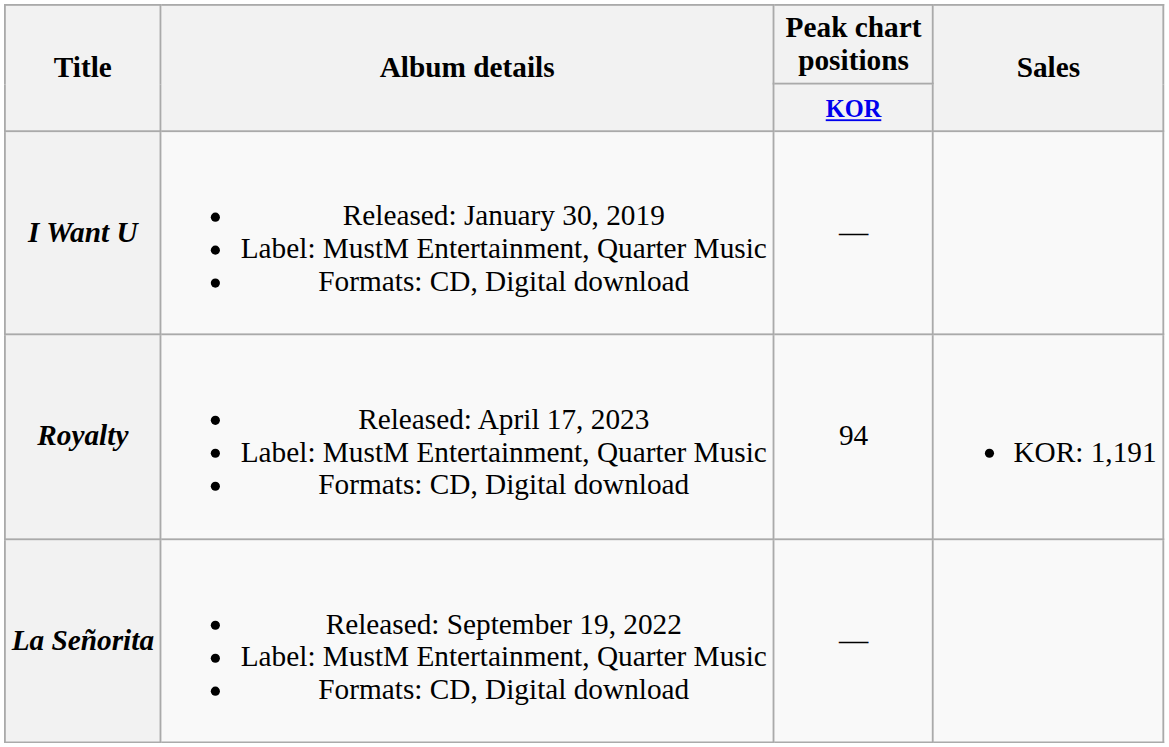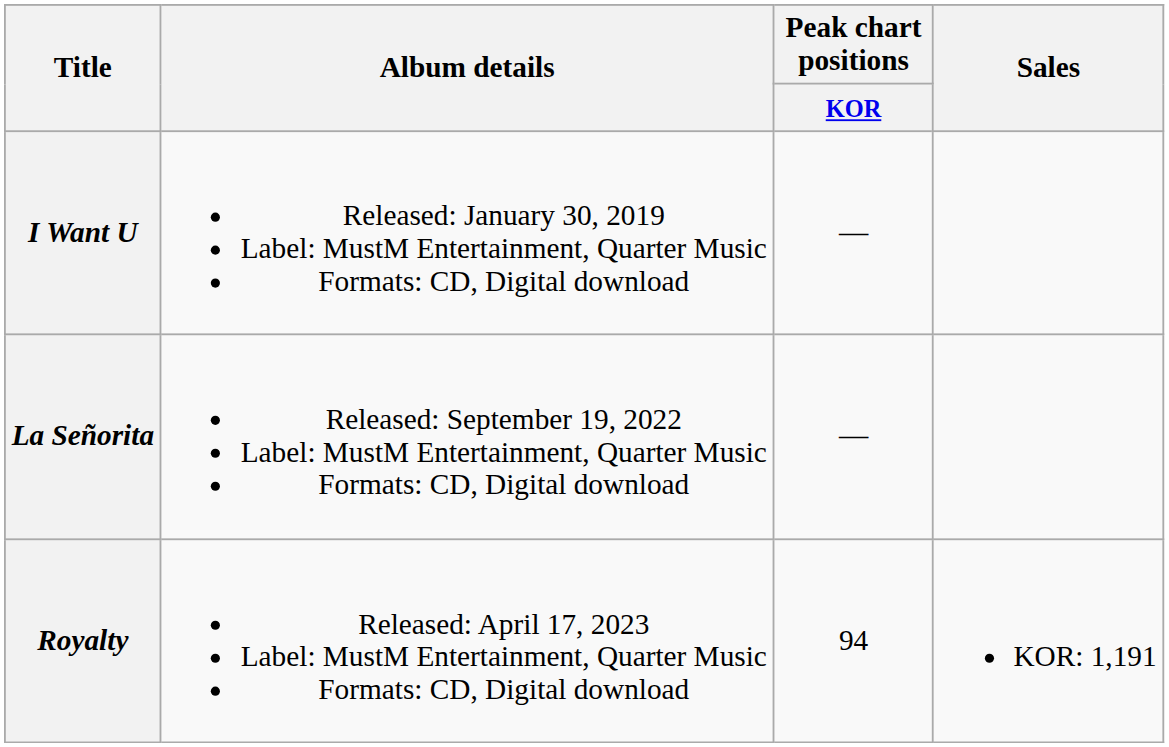 <table class="wikitable plainrowheaders" style="text-align:center;">
 <tr>
 <th scope="col" rowspan="2">Title</th>
 <th scope="col" rowspan="2">Album details</th>
 <th scope="col" colspan="1" style="width:5em;">Peak chart positions</th>
 <th scope="col" rowspan="2">Sales</th>
 </tr>
 <tr>
 <th><small><a href='#'>KOR</a></small><br></th>
 </tr>
 <tr>
 <th scope="row"><em>I Want U</em></th>
 <td><br><ul><li>Released: January 30, 2019</li><li>Label: MustM Entertainment, Quarter Music</li><li>Formats: CD, Digital download</li></ul></td>
 <td>—</td>
 <td></td>
 </tr>
 <tr>
+<th scope="row"><em>La Señorita</em></th>
+<td><br><ul><li>Released: September 19, 2022</li><li>Label: MustM Entertainment, Quarter Music</li><li>Formats: CD, Digital download</li></ul></td>
+<td>—</td>
+<td></td>
+</tr>
+<tr>
 <th scope="row"><em>Royalty</em></th>
 <td><br><ul><li>Released: April 17, 2023</li><li>Label: MustM Entertainment, Quarter Music</li><li>Formats: CD, Digital download</li></ul></td>
 <td>94</td>
 <td><br><ul><li>KOR: 1,191</li></ul></td>
 </tr>
-<tr>
-<th scope="row"><em>La Señorita</em></th>
-<td><br><ul><li>Released: September 19, 2022</li><li>Label: MustM Entertainment, Quarter Music</li><li>Formats: CD, Digital download</li></ul></td>
-<td>—</td>
-<td></td>
-</tr>
 </table>
